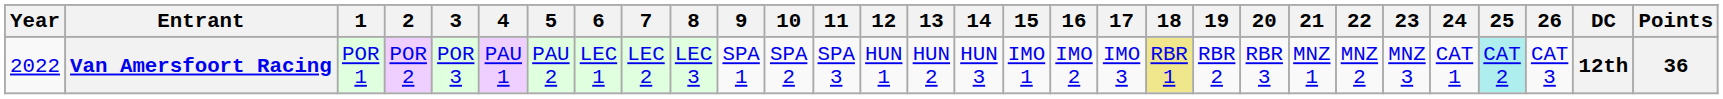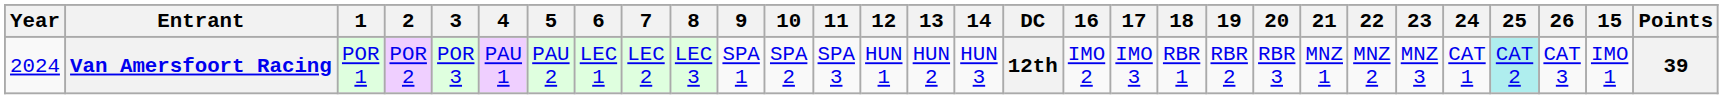 <table class="wikitable" style="text-align:center; font-size:85%">
 <tr>
 <th>Year</th>
 <th>Entrant</th>
 <th>1</th>
 <th>2</th>
 <th>3</th>
 <th>4</th>
 <th>5</th>
 <th>6</th>
 <th>7</th>
 <th>8</th>
 <th>9</th>
 <th>10</th>
 <th>11</th>
 <th>12</th>
 <th>13</th>
 <th>14</th>
-<th>15</th>
+<th>DC</th>
 <th>16</th>
 <th>17</th>
 <th>18</th>
 <th>19</th>
 <th>20</th>
 <th>21</th>
 <th>22</th>
 <th>23</th>
 <th>24</th>
 <th>25</th>
 <th>26</th>
-<th>DC</th>
+<th>15</th>
 <th>Points</th>
 </tr>
 <tr>
-<td><a href='#'>2022</a></td>
+<td><a href='#'>2024</a></td>
 <th nowrap><a href='#'>Van Amersfoort Racing</a></th>
 <td style="background:#DFFFDF;"><a href='#'>POR<br>1</a><br></td>
 <td style="background:#EFCFFF;"><a href='#'>POR<br>2</a><br></td>
 <td style="background:#DFFFDF;"><a href='#'>POR<br>3</a><br></td>
 <td style="background:#EFCFFF;"><a href='#'>PAU<br>1</a><br></td>
 <td style="background:#DFFFDF;"><a href='#'>PAU<br>2</a><br></td>
 <td style="background:#DFFFDF;"><a href='#'>LEC<br>1</a><br></td>
 <td style="background:#DFFFDF;"><a href='#'>LEC<br>2</a><br></td>
 <td style="background:#DFFFDF;"><a href='#'>LEC<br>3</a><br></td>
 <td><a href='#'>SPA<br>1</a></td>
 <td><a href='#'>SPA<br>2</a></td>
 <td><a href='#'>SPA<br>3</a></td>
 <td><a href='#'>HUN<br>1</a></td>
 <td><a href='#'>HUN<br>2</a></td>
 <td><a href='#'>HUN<br>3</a></td>
-<td><a href='#'>IMO<br>1</a></td>
+<th>12th</th>
 <td><a href='#'>IMO<br>2</a></td>
 <td><a href='#'>IMO<br>3</a></td>
-<td style="background: khaki;"><a href='#'>RBR<br>1</a></td>
+<td><a href='#'>RBR<br>1</a></td>
 <td><a href='#'>RBR<br>2</a></td>
 <td><a href='#'>RBR<br>3</a></td>
 <td><a href='#'>MNZ<br>1</a></td>
 <td><a href='#'>MNZ<br>2</a></td>
 <td><a href='#'>MNZ<br>3</a></td>
 <td><a href='#'>CAT<br>1</a></td>
 <td style="background: paleturquoise;"><a href='#'>CAT<br>2</a></td>
 <td><a href='#'>CAT<br>3</a></td>
-<th>12th</th>
-<th>36</th>
+<td><a href='#'>IMO<br>1</a></td>
+<th>39</th>
 </tr>
 </table>
